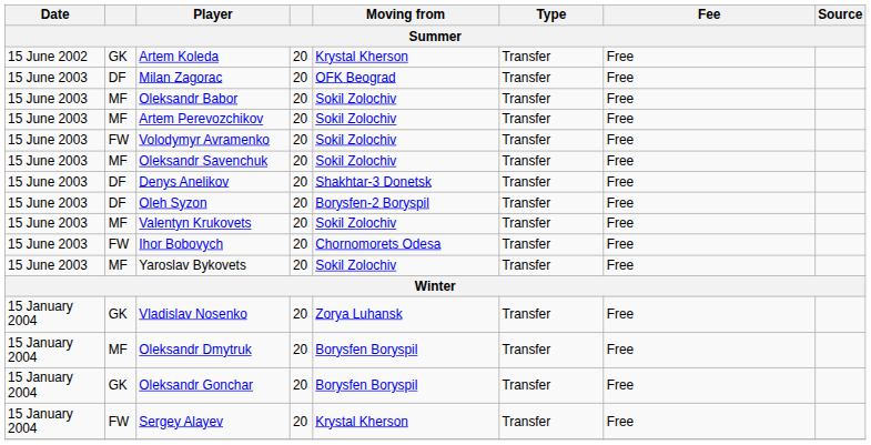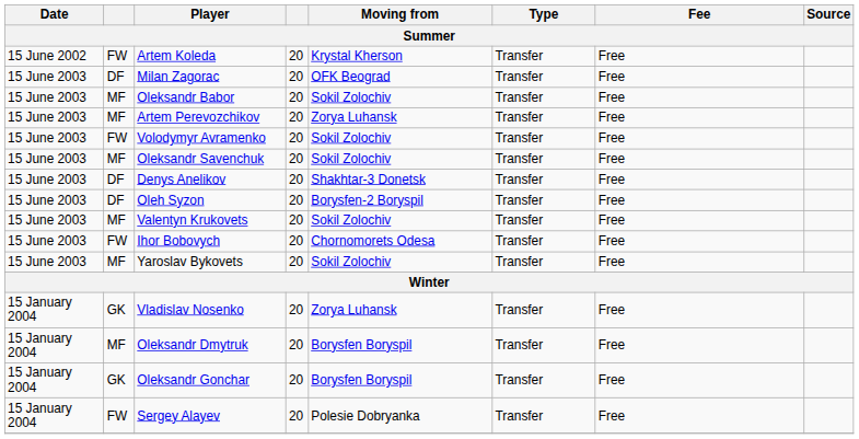 <table class="wikitable sortable">
 <tr>
 <th style="width:115px;">Date</th>
 <th style="width:30px;"></th>
 <th style="width:180px;">Player</th>
 <th style="width:20px;"></th>
 <th style="width:220px;">Moving from</th>
 <th style="width:120px;" class="unsortable">Type</th>
 <th style="width:250px;" class="unsortable">Fee</th>
 <th style="width:20px;">Source</th>
 </tr>
 <tr>
 <th colspan=8>Summer</th>
 </tr>
 <tr>
 <td>15 June 2002</td>
-<td>GK</td>
+<td>FW</td>
 <td> <a href='#'>Artem Koleda</a></td>
 <td>20</td>
 <td> <a href='#'>Krystal Kherson</a></td>
 <td>Transfer</td>
 <td>Free</td>
 <td></td>
 </tr>
 <tr>
 <td>15 June 2003</td>
 <td>DF</td>
 <td> <a href='#'>Milan Zagorac</a></td>
 <td>20</td>
 <td> <a href='#'>OFK Beograd</a></td>
 <td>Transfer</td>
 <td>Free</td>
 <td></td>
 </tr>
 <tr>
 <td>15 June 2003</td>
 <td>MF</td>
 <td> <a href='#'>Oleksandr Babor</a></td>
 <td>20</td>
 <td> <a href='#'>Sokil Zolochiv</a></td>
 <td>Transfer</td>
 <td>Free</td>
 <td></td>
 </tr>
 <tr>
 <td>15 June 2003</td>
 <td>MF</td>
 <td> <a href='#'>Artem Perevozchikov</a></td>
 <td>20</td>
-<td> <a href='#'>Sokil Zolochiv</a></td>
+<td> <a href='#'>Zorya Luhansk</a></td>
 <td>Transfer</td>
 <td>Free</td>
 <td></td>
 </tr>
 <tr>
 <td>15 June 2003</td>
 <td>FW</td>
 <td> <a href='#'>Volodymyr Avramenko</a></td>
 <td>20</td>
 <td> <a href='#'>Sokil Zolochiv</a></td>
 <td>Transfer</td>
 <td>Free</td>
 <td></td>
 </tr>
 <tr>
 <td>15 June 2003</td>
 <td>MF</td>
 <td> <a href='#'>Oleksandr Savenchuk</a></td>
 <td>20</td>
 <td> <a href='#'>Sokil Zolochiv</a></td>
 <td>Transfer</td>
 <td>Free</td>
 <td></td>
 </tr>
 <tr>
 <td>15 June 2003</td>
 <td>DF</td>
 <td> <a href='#'>Denys Anelikov</a></td>
 <td>20</td>
 <td> <a href='#'>Shakhtar-3 Donetsk</a></td>
 <td>Transfer</td>
 <td>Free</td>
 <td></td>
 </tr>
 <tr>
 <td>15 June 2003</td>
 <td>DF</td>
 <td> <a href='#'>Oleh Syzon</a></td>
 <td>20</td>
 <td> <a href='#'>Borysfen-2 Boryspil</a></td>
 <td>Transfer</td>
 <td>Free</td>
 <td></td>
 </tr>
 <tr>
 <td>15 June 2003</td>
 <td>MF</td>
 <td> <a href='#'>Valentyn Krukovets</a></td>
 <td>20</td>
 <td> <a href='#'>Sokil Zolochiv</a></td>
 <td>Transfer</td>
 <td>Free</td>
 <td></td>
 </tr>
 <tr>
 <td>15 June 2003</td>
 <td>FW</td>
 <td> <a href='#'>Ihor Bobovych</a></td>
 <td>20</td>
 <td> <a href='#'>Chornomorets Odesa</a></td>
 <td>Transfer</td>
 <td>Free</td>
 <td></td>
 </tr>
 <tr>
 <td>15 June 2003</td>
 <td>MF</td>
 <td> Yaroslav Bykovets</td>
 <td>20</td>
 <td> <a href='#'>Sokil Zolochiv</a></td>
 <td>Transfer</td>
 <td>Free</td>
 <td></td>
 </tr>
 <tr>
 <th colspan=8>Winter</th>
 </tr>
 <tr>
 <td>15 January 2004</td>
 <td>GK</td>
 <td> <a href='#'>Vladislav Nosenko</a></td>
 <td>20</td>
 <td> <a href='#'>Zorya Luhansk</a></td>
 <td>Transfer</td>
 <td>Free</td>
 <td></td>
 </tr>
 <tr>
 <td>15 January 2004</td>
 <td>MF</td>
 <td> <a href='#'>Oleksandr Dmytruk</a></td>
 <td>20</td>
 <td> <a href='#'>Borysfen Boryspil</a></td>
 <td>Transfer</td>
 <td>Free</td>
 <td></td>
 </tr>
 <tr>
 <td>15 January 2004</td>
 <td>GK</td>
 <td> <a href='#'>Oleksandr Gonchar</a></td>
 <td>20</td>
 <td> <a href='#'>Borysfen Boryspil</a></td>
 <td>Transfer</td>
 <td>Free</td>
 <td></td>
 </tr>
 <tr>
 <td>15 January 2004</td>
 <td>FW</td>
 <td> <a href='#'>Sergey Alayev</a></td>
 <td>20</td>
-<td> <a href='#'>Krystal Kherson</a></td>
+<td> Polesie Dobryanka</td>
 <td>Transfer</td>
 <td>Free</td>
 <td></td>
 </tr>
 <tr>
 </tr>
 </table>
